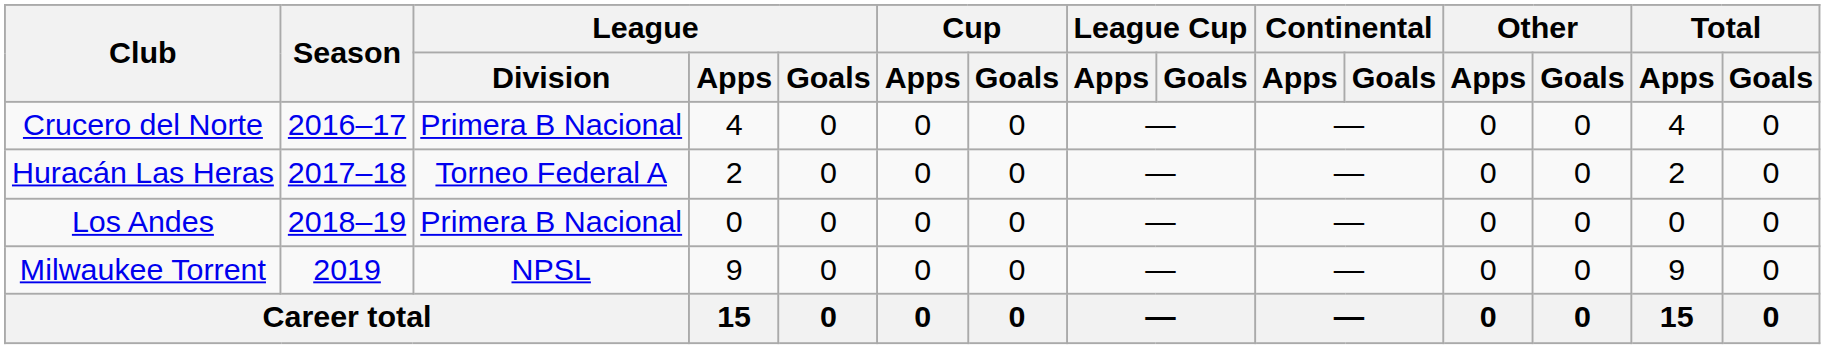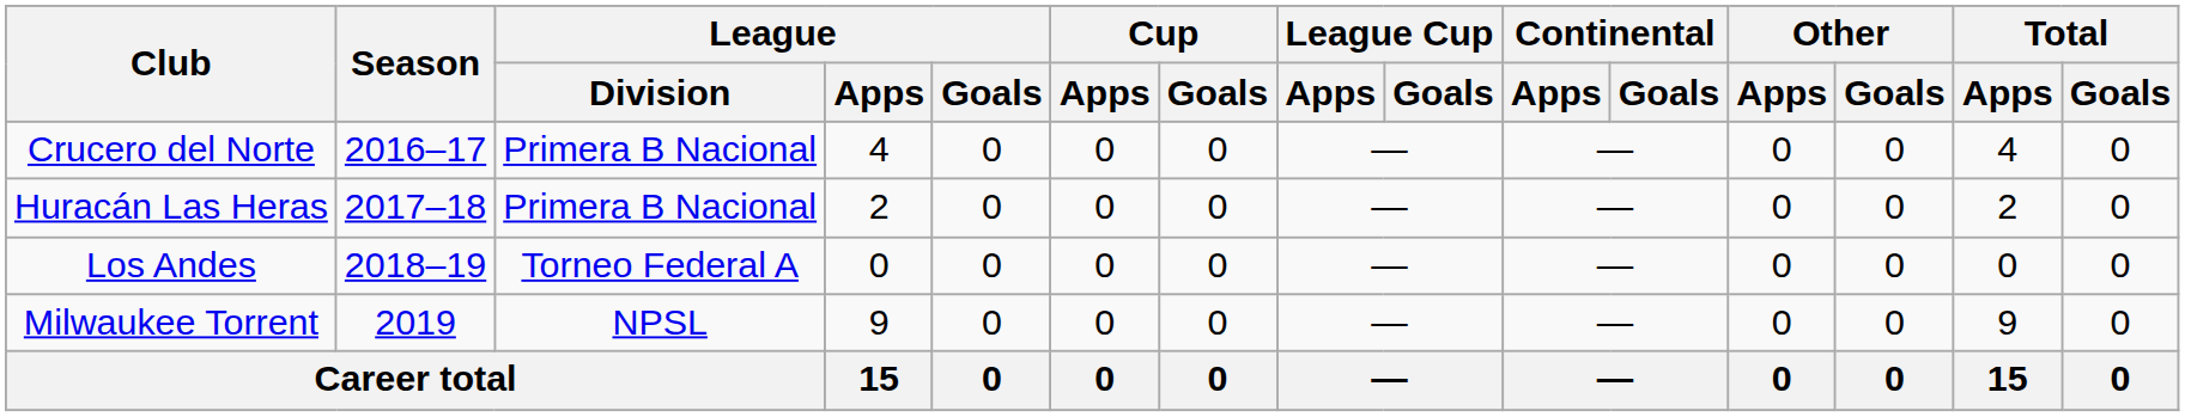 <table class="wikitable" style="text-align:center">
 <tr>
 <th rowspan="2">Club</th>
 <th rowspan="2">Season</th>
 <th colspan="3">League</th>
 <th colspan="2">Cup</th>
 <th colspan="2">League Cup</th>
 <th colspan="2">Continental</th>
 <th colspan="2">Other</th>
 <th colspan="2">Total</th>
 </tr>
 <tr>
 <th>Division</th>
 <th>Apps</th>
 <th>Goals</th>
 <th>Apps</th>
 <th>Goals</th>
 <th>Apps</th>
 <th>Goals</th>
 <th>Apps</th>
 <th>Goals</th>
 <th>Apps</th>
 <th>Goals</th>
 <th>Apps</th>
 <th>Goals</th>
 </tr>
 <tr>
 <td rowspan="1"><a href='#'>Crucero del Norte</a></td>
 <td><a href='#'>2016–17</a></td>
 <td rowspan="1"><a href='#'>Primera B Nacional</a></td>
 <td>4</td>
 <td>0</td>
 <td>0</td>
 <td>0</td>
 <td colspan="2">—</td>
 <td colspan="2">—</td>
 <td>0</td>
 <td>0</td>
 <td>4</td>
 <td>0</td>
 </tr>
 <tr>
 <td rowspan="1"><a href='#'>Huracán Las Heras</a></td>
 <td><a href='#'>2017–18</a></td>
-<td rowspan="1"><a href='#'>Torneo Federal A</a></td>
+<td rowspan="1"><a href='#'>Primera B Nacional</a></td>
 <td>2</td>
 <td>0</td>
 <td>0</td>
 <td>0</td>
 <td colspan="2">—</td>
 <td colspan="2">—</td>
 <td>0</td>
 <td>0</td>
 <td>2</td>
 <td>0</td>
 </tr>
 <tr>
 <td rowspan="1"><a href='#'>Los Andes</a></td>
 <td><a href='#'>2018–19</a></td>
-<td rowspan="1"><a href='#'>Primera B Nacional</a></td>
+<td rowspan="1"><a href='#'>Torneo Federal A</a></td>
 <td>0</td>
 <td>0</td>
 <td>0</td>
 <td>0</td>
 <td colspan="2">—</td>
 <td colspan="2">—</td>
 <td>0</td>
 <td>0</td>
 <td>0</td>
 <td>0</td>
 </tr>
 <tr>
 <td rowspan="1"><a href='#'>Milwaukee Torrent</a></td>
 <td><a href='#'>2019</a></td>
 <td rowspan="1"><a href='#'>NPSL</a></td>
 <td>9</td>
 <td>0</td>
 <td>0</td>
 <td>0</td>
 <td colspan="2">—</td>
 <td colspan="2">—</td>
 <td>0</td>
 <td>0</td>
 <td>9</td>
 <td>0</td>
 </tr>
 <tr>
 <th colspan="3">Career total</th>
 <th>15</th>
 <th>0</th>
 <th>0</th>
 <th>0</th>
 <th colspan="2">—</th>
 <th colspan="2">—</th>
 <th>0</th>
 <th>0</th>
 <th>15</th>
 <th>0</th>
 </tr>
 </table>
